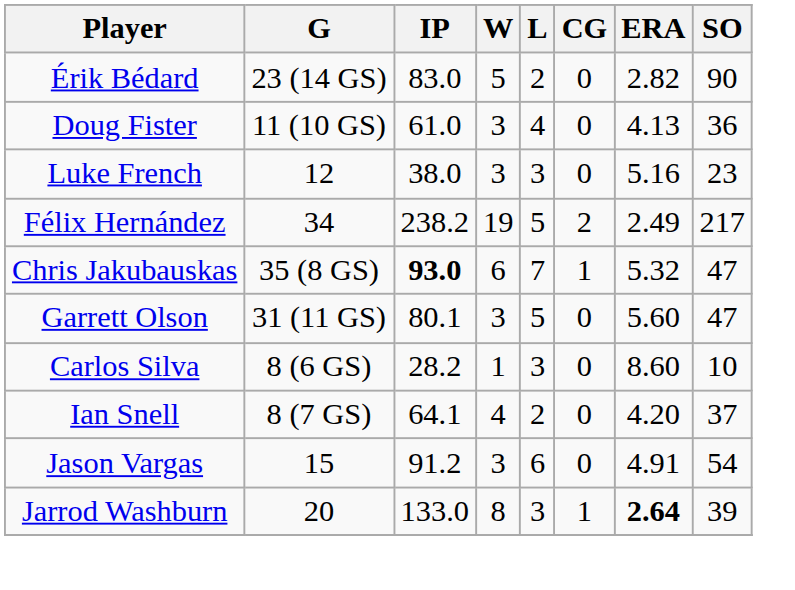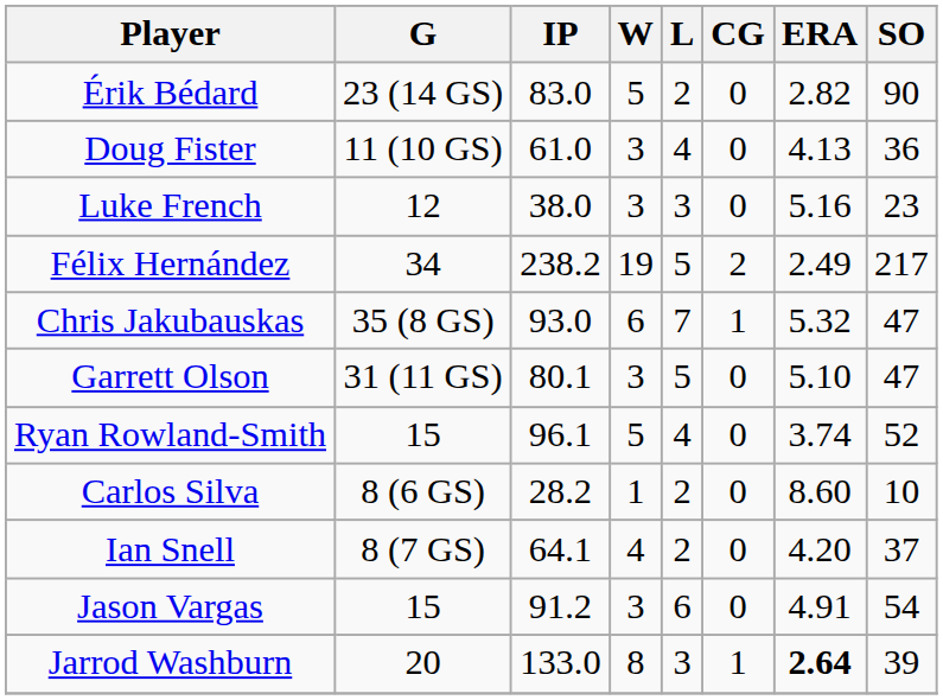 <table class="wikitable sortable" align="center">
 <tr>
 <th bgcolor="#DDDDFF">Player</th>
 <th bgcolor="#DDDDFF">G</th>
 <th bgcolor="#DDDDFF">IP</th>
 <th bgcolor="#DDDDFF">W</th>
 <th bgcolor="#DDDDFF">L</th>
 <th bgcolor="#DDDDFF">CG</th>
 <th bgcolor="#DDDDFF">ERA</th>
 <th bgcolor="#DDDDFF">SO</th>
 </tr>
 <tr align="center">
 <td><a href='#'>Érik Bédard</a></td>
 <td>23 (14 GS)</td>
 <td>83.0</td>
 <td>5</td>
 <td>2</td>
 <td>0</td>
 <td>2.82</td>
 <td>90</td>
 </tr>
 <tr align="center">
 <td><a href='#'>Doug Fister</a></td>
 <td>11 (10 GS)</td>
 <td>61.0</td>
 <td>3</td>
 <td>4</td>
 <td>0</td>
 <td>4.13</td>
 <td>36</td>
 </tr>
 <tr align=center>
 <td><a href='#'>Luke French</a></td>
 <td>12</td>
 <td>38.0</td>
 <td>3</td>
 <td>3</td>
 <td>0</td>
 <td>5.16</td>
 <td>23</td>
 </tr>
 <tr align=center>
 <td><a href='#'>Félix Hernández</a></td>
 <td>34</td>
 <td>238.2</td>
 <td>19</td>
 <td>5</td>
 <td>2</td>
 <td>2.49</td>
 <td>217</td>
 </tr>
 <tr align="center">
 <td><a href='#'>Chris Jakubauskas</a></td>
 <td>35 (8 GS)</td>
-<td><strong>93.0</strong></td>
+<td>93.0</td>
 <td>6</td>
 <td>7</td>
 <td>1</td>
 <td>5.32</td>
 <td>47</td>
 </tr>
 <tr align="center">
 <td><a href='#'>Garrett Olson</a></td>
 <td>31 (11 GS)</td>
 <td>80.1</td>
 <td>3</td>
 <td>5</td>
 <td>0</td>
-<td>5.60</td>
+<td>5.10</td>
 <td>47</td>
+</tr>
+<tr align="center">
+<td><a href='#'>Ryan Rowland-Smith</a></td>
+<td>15</td>
+<td>96.1</td>
+<td>5</td>
+<td>4</td>
+<td>0</td>
+<td>3.74</td>
+<td>52</td>
 </tr>
 <tr align="center">
 <td><a href='#'>Carlos Silva</a></td>
 <td>8 (6 GS)</td>
 <td>28.2</td>
 <td>1</td>
-<td>3</td>
+<td>2</td>
 <td>0</td>
 <td>8.60</td>
 <td>10</td>
 </tr>
 <tr align="center">
 <td><a href='#'>Ian Snell</a></td>
 <td>8 (7 GS)</td>
 <td>64.1</td>
 <td>4</td>
 <td>2</td>
 <td>0</td>
 <td>4.20</td>
 <td>37</td>
 </tr>
 <tr align=center>
 <td><a href='#'>Jason Vargas</a></td>
 <td>15</td>
 <td>91.2</td>
 <td>3</td>
 <td>6</td>
 <td>0</td>
 <td>4.91</td>
 <td>54</td>
 </tr>
 <tr align="center">
 <td><a href='#'>Jarrod Washburn</a></td>
 <td>20</td>
 <td>133.0</td>
 <td>8</td>
 <td>3</td>
 <td>1</td>
 <td><strong>2.64</strong></td>
 <td>39</td>
 </tr>
 <tr>
 </tr>
 </table>
